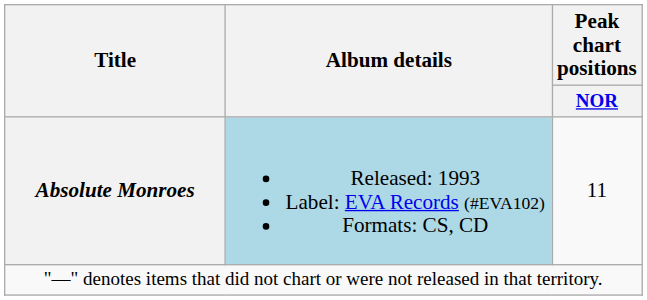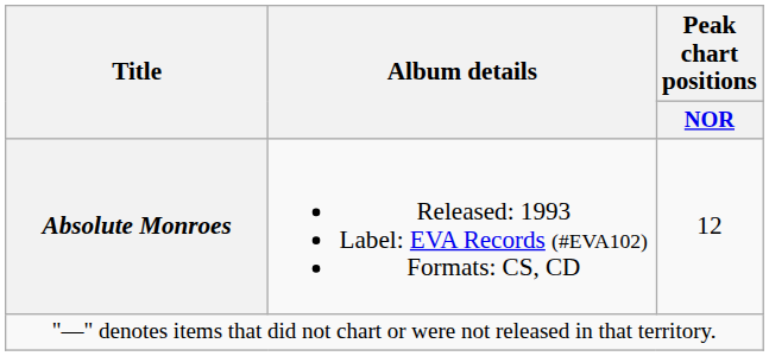 <table class="wikitable plainrowheaders" style="text-align:center;">
 <tr>
 <th scope="col" rowspan="2" style="width:10em;">Title</th>
 <th scope="col" rowspan="2" style="width:15em;">Album details</th>
 <th scope="col" colspan="1">Peak chart positions</th>
 </tr>
 <tr>
 <th style="width:2em;font-size:90%;"><a href='#'>NOR</a><br></th>
 </tr>
 <tr>
 <th scope="row"><em>Absolute Monroes</em></th>
-<td style="background: lightblue;"><br><ul><li>Released: 1993</li><li>Label: <a href='#'>EVA Records</a> <small>(#EVA102)</small></li><li>Formats: CS, CD</li></ul></td>
-<td>11</td>
+<td><br><ul><li>Released: 1993</li><li>Label: <a href='#'>EVA Records</a> <small>(#EVA102)</small></li><li>Formats: CS, CD</li></ul></td>
+<td>12</td>
 </tr>
 <tr>
 <td align="center" colspan="15" style="font-size:90%">"—" denotes items that did not chart or were not released in that territory.</td>
 </tr>
 </table>
